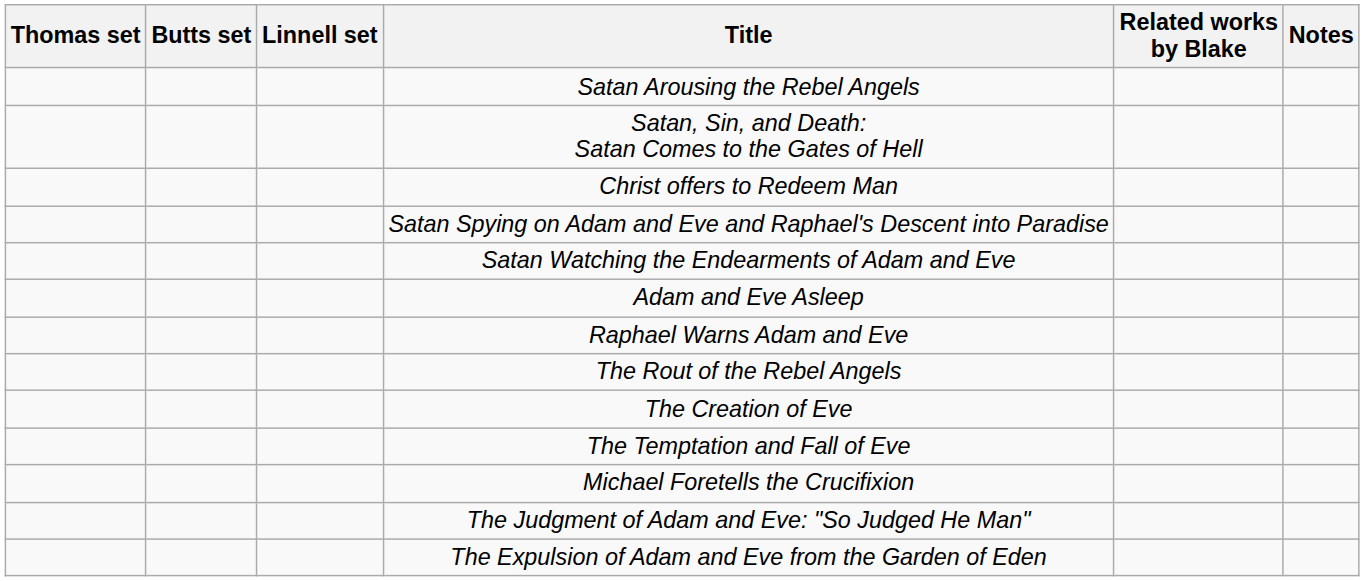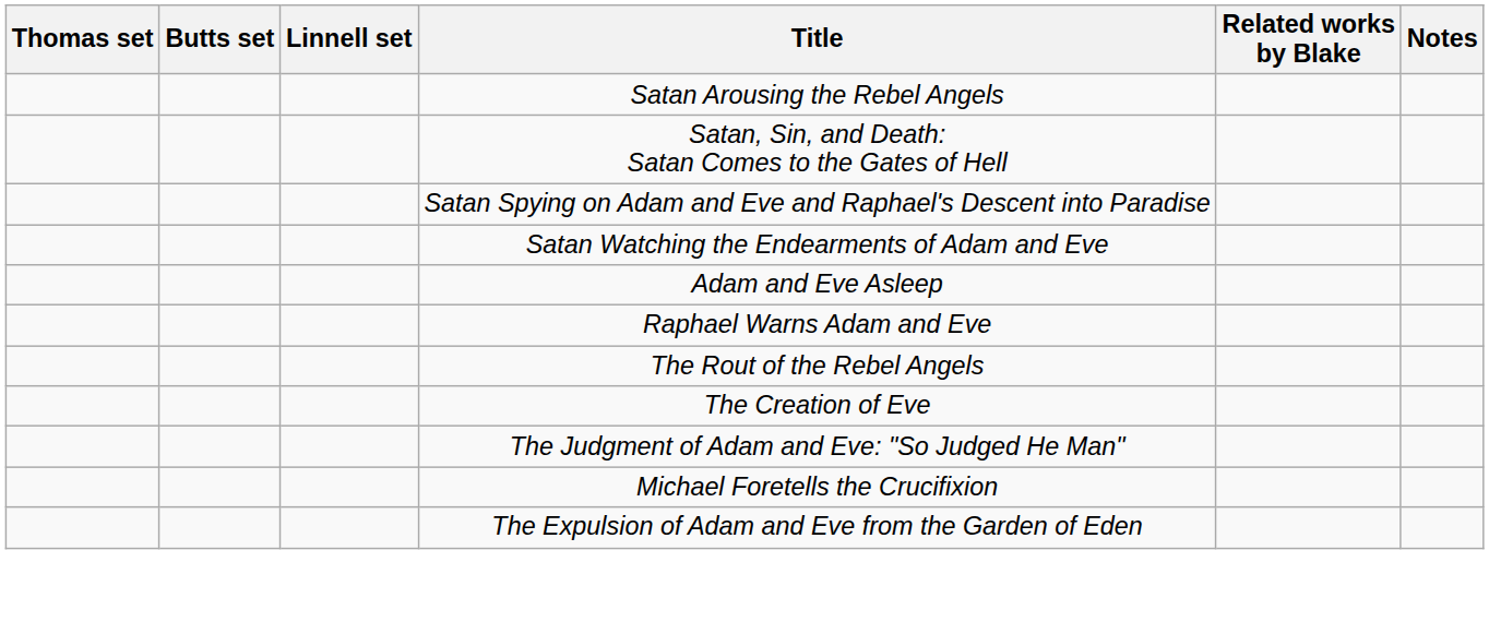 <table class="sortable wikitable" style="margin-left:0.5em; text-align:center">
 <tr>
 <th>Thomas set</th>
 <th>Butts set</th>
 <th>Linnell set</th>
 <th>Title</th>
 <th>Related works<br>by Blake</th>
 <th>Notes</th>
 </tr>
 <tr>
 <td></td>
 <td></td>
 <td></td>
 <td><em>Satan Arousing the Rebel Angels</em></td>
 <td></td>
 <td></td>
 </tr>
 <tr>
 <td></td>
 <td></td>
 <td></td>
 <td><em>Satan, Sin, and Death:<br>Satan Comes to the Gates of Hell</em></td>
-<td></td>
-<td></td>
-</tr>
-<tr>
-<td></td>
-<td></td>
-<td></td>
-<td><em>Christ offers to Redeem Man</em></td>
 <td></td>
 <td></td>
 </tr>
 <tr>
 <td></td>
 <td></td>
 <td></td>
 <td><em>Satan Spying on Adam and Eve and Raphael's Descent into Paradise</em></td>
 <td></td>
 <td></td>
 </tr>
 <tr>
 <td></td>
 <td></td>
 <td></td>
 <td><em>Satan Watching the Endearments of Adam and Eve</em></td>
 <td></td>
 <td></td>
 </tr>
 <tr>
 <td></td>
 <td></td>
 <td></td>
 <td><em>Adam and Eve Asleep</em></td>
 <td></td>
 <td></td>
 </tr>
 <tr>
 <td></td>
 <td></td>
 <td></td>
 <td><em>Raphael Warns Adam and Eve</em></td>
 <td></td>
 <td></td>
 </tr>
 <tr>
 <td></td>
 <td></td>
 <td></td>
 <td><em>The Rout of the Rebel Angels</em></td>
 <td></td>
 <td></td>
 </tr>
 <tr>
 <td></td>
 <td></td>
 <td></td>
 <td><em>The Creation of Eve</em></td>
 <td></td>
 <td></td>
 </tr>
 <tr>
 <td></td>
 <td></td>
 <td></td>
-<td><em>The Temptation and Fall of Eve</em></td>
+<td><em>The Judgment of Adam and Eve: "So Judged He Man"</em></td>
 <td></td>
 <td></td>
 </tr>
 <tr>
 <td></td>
 <td></td>
 <td></td>
 <td><em>Michael Foretells the Crucifixion</em></td>
 <td></td>
 <td></td>
 </tr>
 <tr>
 <td></td>
 <td></td>
 <td></td>
-<td><em>The Judgment of Adam and Eve: "So Judged He Man"</em></td>
-<td></td>
-<td></td>
-</tr>
-<tr>
-<td></td>
-<td></td>
-<td></td>
 <td><em>The Expulsion of Adam and Eve from the Garden of Eden</em></td>
 <td></td>
 <td></td>
 </tr>
 </table>
